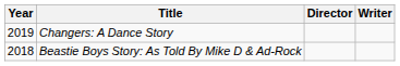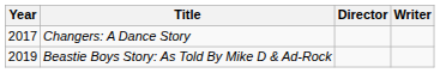 <table class="wikitable">
 <tr>
 <th>Year</th>
 <th>Title</th>
 <th>Director</th>
 <th>Writer</th>
 </tr>
 <tr>
-<td>2019</td>
+<td>2017</td>
 <td><em>Changers: A Dance Story</em></td>
 <td></td>
 <td></td>
 </tr>
 <tr>
-<td>2018</td>
+<td>2019</td>
 <td><em>Beastie Boys Story: As Told By Mike D & Ad-Rock</em></td>
 <td></td>
 <td></td>
 </tr>
 </table>
